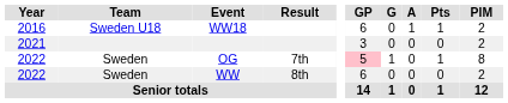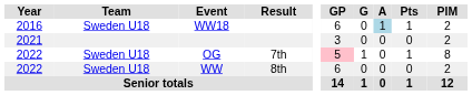 <table border="0" cellpadding="1" cellspacing="0" style="text-align:center; width:40em">
 <tr ALIGN="centre" bgcolor="#e0e0e0">
 <th>Year</th>
 <th>Team</th>
 <th>Event</th>
 <th>Result</th>
 <th rowspan="97" bgcolor="#ffffff"> </th>
 <th>GP</th>
 <th>G</th>
 <th>A</th>
 <th>Pts</th>
 <th>PIM</th>
 </tr>
 <tr>
 <td><a href='#'>2016</a></td>
 <td><a href='#'>Sweden U18</a></td>
 <td><a href='#'>WW18</a></td>
 <td></td>
 <td>6</td>
 <td>0</td>
-<td>1</td>
+<td style="background: lightblue;">1</td>
 <td>1</td>
 <td>2</td>
 </tr>
 <tr bgcolor="#f0f0f0">
 <td><a href='#'>2021</a></td>
 <td></td>
 <td></td>
 <td></td>
 <td>3</td>
 <td>0</td>
 <td>0</td>
 <td>0</td>
 <td>2</td>
 </tr>
 <tr>
 <td><a href='#'>2022</a></td>
-<td>Sweden</td>
+<td><a href='#'>Sweden U18</a></td>
 <td><a href='#'>OG</a></td>
 <td>7th</td>
 <td style="background: pink;">5</td>
 <td>1</td>
 <td>0</td>
 <td>1</td>
 <td>8</td>
 </tr>
 <tr bgcolor="#f0f0f0">
 <td><a href='#'>2022</a></td>
-<td>Sweden</td>
+<td><a href='#'>Sweden U18</a></td>
 <td><a href='#'>WW</a></td>
 <td>8th</td>
 <td>6</td>
 <td>0</td>
 <td>0</td>
 <td>0</td>
 <td>2</td>
 </tr>
 <tr bgcolor="#e0e0e0">
 <th colspan=4>Senior totals</th>
 <th>14</th>
 <th>1</th>
 <th>0</th>
 <th>1</th>
 <th>12</th>
 </tr>
 </table>
